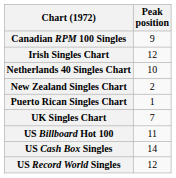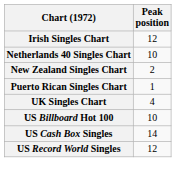 <table class="wikitable sortable plainrowheaders" style="text-align:center">
 <tr>
 <th>Chart (1972)</th>
 <th>Peak<br>position</th>
-</tr>
-<tr>
-<th scope="row">Canadian <em>RPM</em> 100 Singles</th>
-<td>9</td>
 </tr>
 <tr>
 <th scope="row">Irish Singles Chart</th>
 <td>12</td>
 </tr>
 <tr>
 <th scope="row">Netherlands 40 Singles Chart</th>
 <td>10</td>
 </tr>
 <tr>
 <th scope="row">New Zealand Singles Chart</th>
 <td>2</td>
 </tr>
 <tr>
 <th scope="row">Puerto Rican Singles Chart</th>
 <td>1</td>
 </tr>
 <tr>
 <th scope="row">UK Singles Chart</th>
-<td>7</td>
+<td>4</td>
 </tr>
 <tr>
 <th scope="row">US <em>Billboard</em> Hot 100</th>
-<td>11</td>
+<td>10</td>
 </tr>
 <tr>
 <th scope="row">US <em>Cash Box</em> Singles</th>
 <td>14</td>
 </tr>
 <tr>
 <th scope="row">US <em>Record World</em> Singles</th>
 <td>12</td>
 </tr>
 </table>
